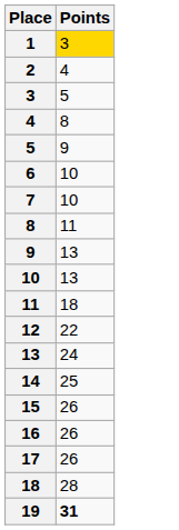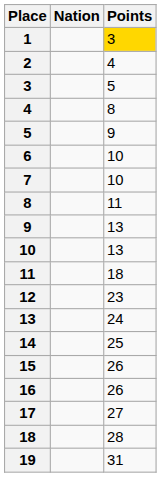 <table class="wikitable" style="font-size: 85%">
 <tr>
 <th>Place</th>
+<th>Nation</th>
 <th>Points</th>
 </tr>
 <tr>
 <th>1</th>
+<td></td>
 <td style="background: gold;">3</td>
 </tr>
 <tr>
 <th>2</th>
+<td></td>
 <td>4</td>
 </tr>
 <tr>
 <th>3</th>
+<td></td>
 <td>5</td>
 </tr>
 <tr>
 <th>4</th>
+<td></td>
 <td>8</td>
 </tr>
 <tr>
 <th>5</th>
+<td></td>
 <td>9</td>
 </tr>
 <tr>
 <th>6</th>
+<td></td>
 <td>10</td>
 </tr>
 <tr>
 <th>7</th>
+<td></td>
 <td>10</td>
 </tr>
 <tr>
 <th>8</th>
+<td></td>
 <td>11</td>
 </tr>
 <tr>
 <th>9</th>
+<td></td>
 <td>13</td>
 </tr>
 <tr>
 <th>10</th>
+<td></td>
 <td>13</td>
 </tr>
 <tr>
 <th>11</th>
+<td></td>
 <td>18</td>
 </tr>
 <tr>
 <th>12</th>
-<td>22</td>
+<td></td>
+<td>23</td>
 </tr>
 <tr>
 <th>13</th>
+<td></td>
 <td>24</td>
 </tr>
 <tr>
 <th>14</th>
+<td></td>
 <td>25</td>
 </tr>
 <tr>
 <th>15</th>
+<td></td>
 <td>26</td>
 </tr>
 <tr>
 <th>16</th>
+<td></td>
 <td>26</td>
 </tr>
 <tr>
 <th>17</th>
-<td>26</td>
+<td></td>
+<td>27</td>
 </tr>
 <tr>
 <th>18</th>
+<td></td>
 <td>28</td>
 </tr>
 <tr>
 <th>19</th>
-<td><strong>31</strong></td>
+<td></td>
+<td>31</td>
 </tr>
 </table>
